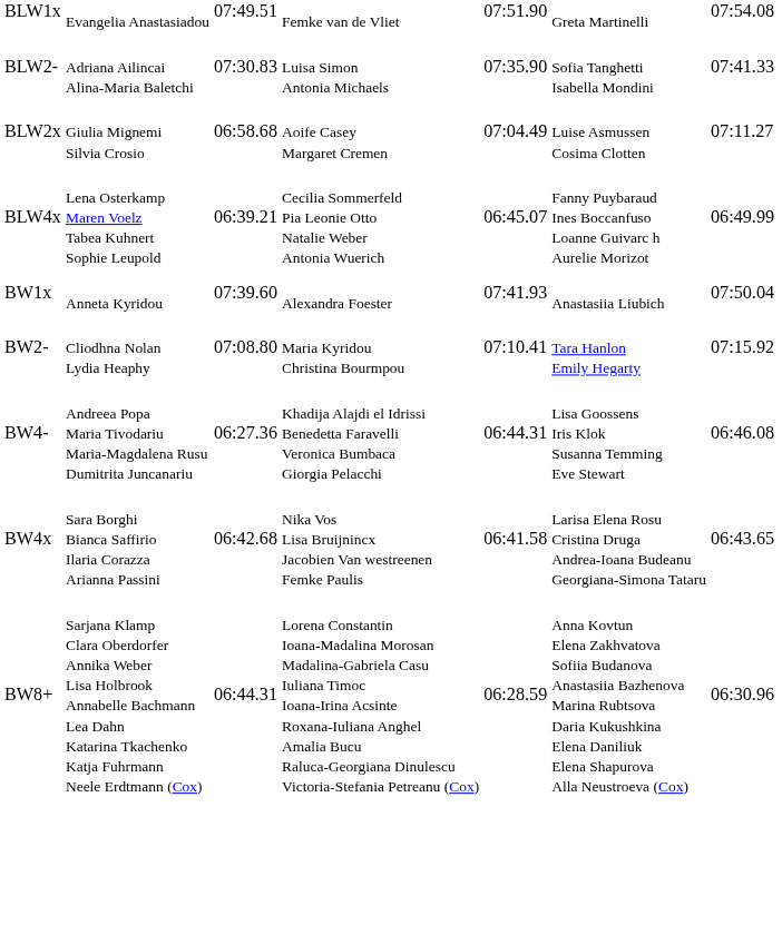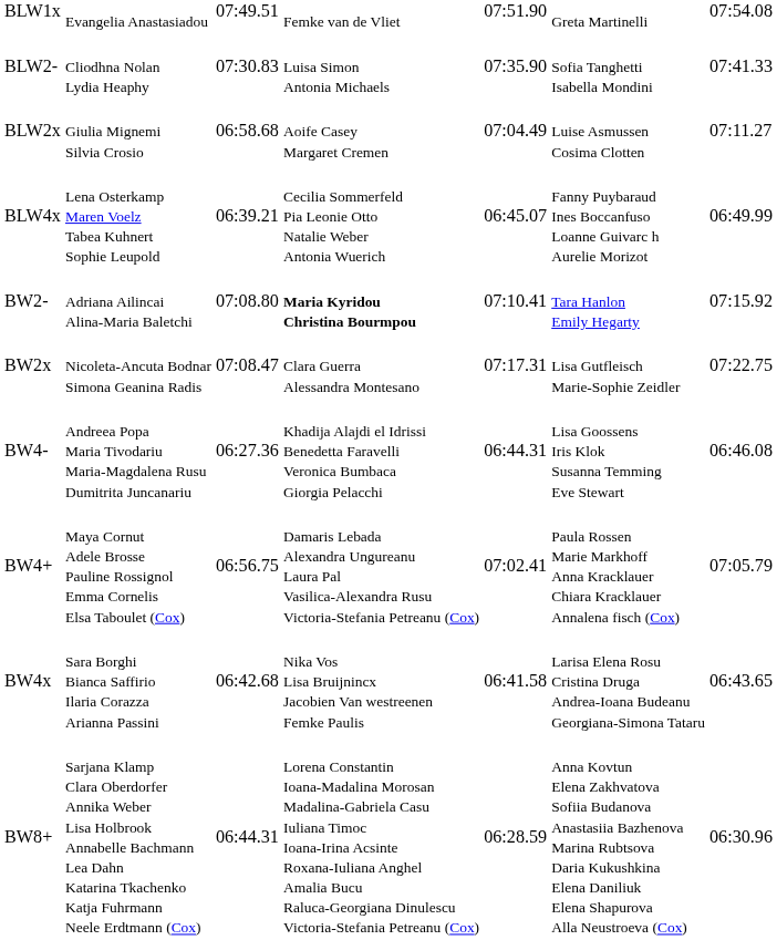 <table>
 <tr>
 <td>BLW1x</td>
 <td><br><small>Evangelia Anastasiadou</small></td>
 <td>07:49.51</td>
 <td><br><small>Femke van de Vliet</small></td>
 <td>07:51.90</td>
 <td><br><small>Greta Martinelli</small></td>
 <td>07:54.08</td>
 </tr>
 <tr>
 <td>BLW2-</td>
-<td><br><small>Adriana Ailincai<br>Alina-Maria Baletchi</small></td>
+<td><br><small>Cliodhna Nolan<br>Lydia Heaphy</small></td>
 <td>07:30.83</td>
 <td><br><small>Luisa Simon<br>Antonia Michaels</small></td>
 <td>07:35.90</td>
 <td><br><small>Sofia Tanghetti<br>Isabella Mondini</small></td>
 <td>07:41.33</td>
 </tr>
 <tr>
 <td>BLW2x</td>
 <td><br><small>Giulia Mignemi<br>Silvia Crosio</small></td>
 <td>06:58.68</td>
 <td><br><small>Aoife Casey<br>Margaret Cremen</small></td>
 <td>07:04.49</td>
 <td><br><small>Luise Asmussen<br>Cosima Clotten</small></td>
 <td>07:11.27</td>
 </tr>
 <tr>
 <td>BLW4x</td>
 <td><br><small>Lena Osterkamp<br><a href='#'>Maren Voelz</a><br>Tabea Kuhnert<br>Sophie Leupold</small></td>
 <td>06:39.21</td>
 <td><br><small>Cecilia Sommerfeld<br>Pia Leonie Otto<br>Natalie Weber<br>Antonia Wuerich</small></td>
 <td>06:45.07</td>
 <td><br><small>Fanny Puybaraud<br>Ines Boccanfuso<br>Loanne Guivarc h<br>Aurelie Morizot</small></td>
 <td>06:49.99</td>
 </tr>
 <tr>
-<td>BW1x</td>
-<td><br><small>Anneta Kyridou</small></td>
-<td>07:39.60</td>
-<td><br><small>Alexandra Foester</small></td>
-<td>07:41.93</td>
-<td><br><small>Anastasiia Liubich</small></td>
-<td>07:50.04</td>
-</tr>
-<tr>
 <td>BW2-</td>
-<td><br><small>Cliodhna Nolan<br>Lydia Heaphy</small></td>
+<td><br><small>Adriana Ailincai<br>Alina-Maria Baletchi</small></td>
 <td>07:08.80</td>
-<td><br><small>Maria Kyridou<br>Christina Bourmpou</small></td>
+<td><strong><br><small>Maria Kyridou<br>Christina Bourmpou</small></strong></td>
 <td>07:10.41</td>
 <td><br><small><a href='#'>Tara Hanlon</a><br><a href='#'>Emily Hegarty</a></small></td>
 <td>07:15.92</td>
+</tr>
+<tr>
+<td>BW2x</td>
+<td><br><small>Nicoleta-Ancuta Bodnar<br>Simona Geanina Radis<br></small></td>
+<td>07:08.47</td>
+<td><br><small>Clara Guerra<br>Alessandra Montesano<br></small></td>
+<td>07:17.31</td>
+<td><br><small>Lisa Gutfleisch<br>Marie-Sophie Zeidler<br></small></td>
+<td>07:22.75</td>
 </tr>
 <tr>
 <td>BW4-</td>
 <td><br><small>Andreea Popa<br>Maria Tivodariu<br>Maria-Magdalena Rusu<br>Dumitrita Juncanariu</small></td>
 <td>06:27.36</td>
 <td><br><small>Khadija Alajdi el Idrissi<br>Benedetta Faravelli<br>Veronica Bumbaca<br>Giorgia Pelacchi</small></td>
 <td>06:44.31</td>
 <td><br><small>Lisa Goossens<br>Iris Klok<br>Susanna Temming<br>Eve Stewart</small></td>
 <td>06:46.08</td>
+</tr>
+<tr>
+<td>BW4+</td>
+<td><br><small>Maya Cornut<br>Adele Brosse<br>Pauline Rossignol<br>Emma Cornelis<br>Elsa Taboulet (<a href='#'>Cox</a>)</small></td>
+<td>06:56.75</td>
+<td><br><small>Damaris Lebada<br>Alexandra Ungureanu<br>Laura Pal<br>Vasilica-Alexandra Rusu<br>Victoria-Stefania Petreanu (<a href='#'>Cox</a>)</small></td>
+<td>07:02.41</td>
+<td><br><small>Paula Rossen<br>Marie Markhoff<br>Anna Kracklauer<br>Chiara Kracklauer<br>Annalena fisch (<a href='#'>Cox</a>)</small></td>
+<td>07:05.79</td>
 </tr>
 <tr>
 <td>BW4x</td>
 <td><br><small>Sara Borghi<br>Bianca Saffirio<br>Ilaria Corazza<br>Arianna Passini</small></td>
 <td>06:42.68</td>
 <td><br><small>Nika Vos<br>Lisa Bruijnincx<br>Jacobien Van westreenen<br>Femke Paulis</small></td>
 <td>06:41.58</td>
 <td><br><small>Larisa Elena Rosu<br>Cristina Druga<br>Andrea-Ioana Budeanu<br>Georgiana-Simona Tataru</small></td>
 <td>06:43.65</td>
 </tr>
 <tr>
 <td>BW8+</td>
 <td><br><small>Sarjana Klamp<br>Clara Oberdorfer<br>Annika Weber<br>Lisa Holbrook<br>Annabelle Bachmann<br>Lea Dahn<br>Katarina Tkachenko<br>Katja Fuhrmann<br>Neele Erdtmann (<a href='#'>Cox</a>)</small></td>
 <td>06:44.31</td>
 <td><br><small>Lorena Constantin<br>Ioana-Madalina Morosan<br>Madalina-Gabriela Casu<br>Iuliana Timoc<br>Ioana-Irina Acsinte<br>Roxana-Iuliana Anghel<br>Amalia Bucu<br>Raluca-Georgiana Dinulescu<br>Victoria-Stefania Petreanu (<a href='#'>Cox</a>)</small></td>
 <td>06:28.59</td>
 <td><br><small>Anna Kovtun<br>Elena Zakhvatova<br>Sofiia Budanova<br>Anastasiia Bazhenova<br>Marina Rubtsova<br>Daria Kukushkina<br>Elena Daniliuk<br>Elena Shapurova<br>Alla Neustroeva (<a href='#'>Cox</a>)</small></td>
 <td>06:30.96</td>
 </tr>
 </table>
